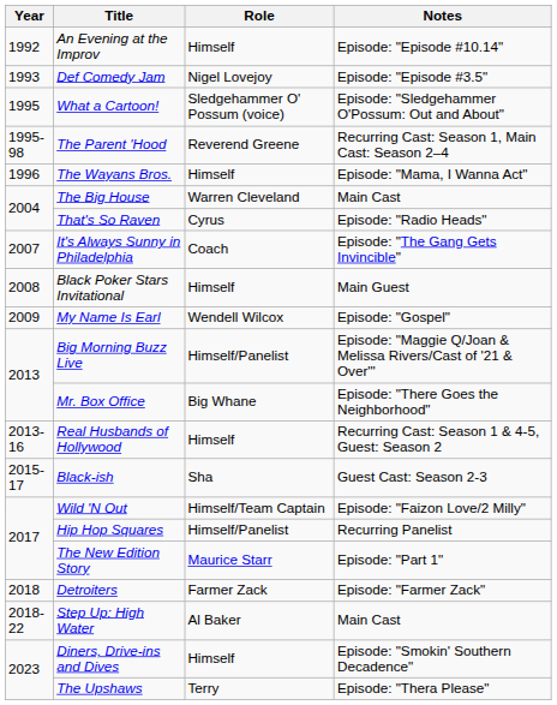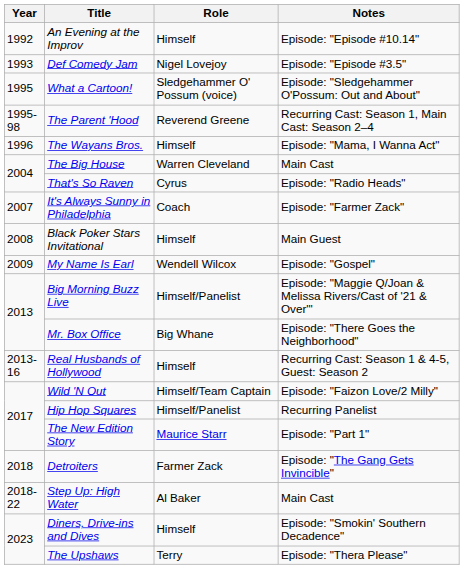 <table class="wikitable plainrowheaders sortable" style="margin-right: 0;">
 <tr>
 <th>Year</th>
 <th>Title</th>
 <th>Role</th>
 <th>Notes</th>
 </tr>
 <tr>
 <td>1992</td>
 <td><em>An Evening at the Improv</em></td>
 <td>Himself</td>
 <td>Episode: "Episode #10.14"</td>
 </tr>
 <tr>
 <td>1993</td>
 <td><em><a href='#'>Def Comedy Jam</a></em></td>
 <td>Nigel Lovejoy</td>
 <td>Episode: "Episode #3.5"</td>
 </tr>
 <tr>
 <td>1995</td>
 <td><em><a href='#'>What a Cartoon!</a></em></td>
 <td>Sledgehammer O' Possum (voice)</td>
 <td>Episode: "Sledgehammer O'Possum: Out and About"</td>
 </tr>
 <tr>
 <td>1995-98</td>
 <td><em><a href='#'>The Parent 'Hood</a></em></td>
 <td>Reverend Greene</td>
 <td>Recurring Cast: Season 1, Main Cast: Season 2–4</td>
 </tr>
 <tr>
 <td>1996</td>
 <td><em><a href='#'>The Wayans Bros.</a></em></td>
 <td>Himself</td>
 <td>Episode: "Mama, I Wanna Act"</td>
 </tr>
 <tr>
 <td rowspan=2>2004</td>
 <td><em><a href='#'>The Big House</a></em></td>
 <td>Warren Cleveland</td>
 <td>Main Cast</td>
 </tr>
 <tr>
 <td><em><a href='#'>That's So Raven</a></em></td>
 <td>Cyrus</td>
 <td>Episode: "Radio Heads"</td>
 </tr>
 <tr>
 <td>2007</td>
 <td><em><a href='#'>It's Always Sunny in Philadelphia</a></em></td>
 <td>Coach</td>
-<td>Episode: "<a href='#'>The Gang Gets Invincible</a>"</td>
+<td>Episode: "Farmer Zack"</td>
 </tr>
 <tr>
 <td>2008</td>
 <td><em>Black Poker Stars Invitational</em></td>
 <td>Himself</td>
 <td>Main Guest</td>
 </tr>
 <tr>
 <td>2009</td>
 <td><em><a href='#'>My Name Is Earl</a></em></td>
 <td>Wendell Wilcox</td>
 <td>Episode: "Gospel"</td>
 </tr>
 <tr>
 <td rowspan=2>2013</td>
 <td><em><a href='#'>Big Morning Buzz Live</a></em></td>
 <td>Himself/Panelist</td>
 <td>Episode: "Maggie Q/Joan & Melissa Rivers/Cast of '21 & Over'"</td>
 </tr>
 <tr>
 <td><em><a href='#'>Mr. Box Office</a></em></td>
 <td>Big Whane</td>
 <td>Episode: "There Goes the Neighborhood"</td>
 </tr>
 <tr>
 <td>2013-16</td>
 <td><em><a href='#'>Real Husbands of Hollywood</a></em></td>
 <td>Himself</td>
 <td>Recurring Cast: Season 1 & 4-5, Guest: Season 2</td>
 </tr>
 <tr>
-<td>2015-17</td>
-<td><em><a href='#'>Black-ish</a></em></td>
-<td>Sha</td>
-<td>Guest Cast: Season 2-3</td>
-</tr>
-<tr>
 <td rowspan=3>2017</td>
 <td><em><a href='#'>Wild 'N Out</a></em></td>
 <td>Himself/Team Captain</td>
 <td>Episode: "Faizon Love/2 Milly"</td>
 </tr>
 <tr>
 <td><em><a href='#'>Hip Hop Squares</a></em></td>
 <td>Himself/Panelist</td>
 <td>Recurring Panelist</td>
 </tr>
 <tr>
 <td><em><a href='#'>The New Edition Story</a></em></td>
 <td><a href='#'>Maurice Starr</a></td>
 <td>Episode: "Part 1"</td>
 </tr>
 <tr>
 <td>2018</td>
 <td><em><a href='#'>Detroiters</a></em></td>
 <td>Farmer Zack</td>
-<td>Episode: "Farmer Zack"</td>
+<td>Episode: "<a href='#'>The Gang Gets Invincible</a>"</td>
 </tr>
 <tr>
 <td>2018-22</td>
 <td><em><a href='#'>Step Up: High Water</a></em></td>
 <td>Al Baker</td>
 <td>Main Cast</td>
 </tr>
 <tr>
 <td rowspan=2>2023</td>
 <td><em><a href='#'>Diners, Drive-ins and Dives</a></em></td>
 <td>Himself</td>
 <td>Episode: "Smokin' Southern Decadence"</td>
 </tr>
 <tr>
 <td><em><a href='#'>The Upshaws</a></em></td>
 <td>Terry</td>
 <td>Episode: "Thera Please"</td>
 </tr>
 </table>
